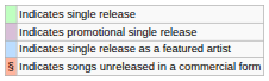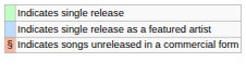 <table class="wikitable" style="font-size:90%;">
 <tr>
 <td style="background:#bfffc0;"></td>
 <td>Indicates single release</td>
-</tr>
-<tr>
-<td style="background:thistle;"></td>
-<td>Indicates promotional single release</td>
 </tr>
 <tr>
 <td style="background:#bdf;"></td>
 <td>Indicates single release as a featured artist</td>
 </tr>
 <tr>
 <td style="background:#FFB49D;">§</td>
 <td>Indicates songs unreleased in a commercial form</td>
 </tr>
 </table>
